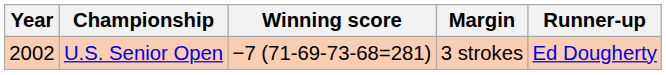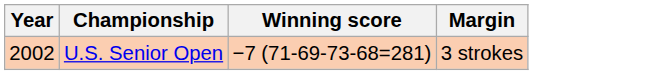 <table class="wikitable">
 <tr>
 <th>Year</th>
 <th>Championship</th>
 <th>Winning score</th>
 <th>Margin</th>
-<th>Runner-up</th>
 </tr>
 <tr style="background:#FBCEB1;">
 <td>2002</td>
 <td><a href='#'>U.S. Senior Open</a></td>
 <td>−7 (71-69-73-68=281)</td>
 <td>3 strokes</td>
-<td> <a href='#'>Ed Dougherty</a></td>
 </tr>
 </table>
